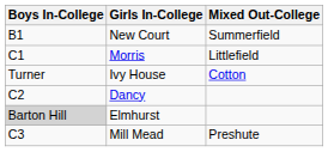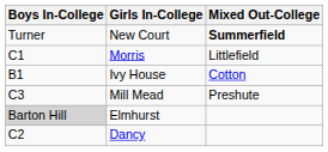 <table class="wikitable">
 <tr>
 <th>Boys In-College</th>
 <th>Girls In-College</th>
 <th>Mixed Out-College</th>
 </tr>
 <tr>
-<td>B1</td>
+<td>Turner</td>
 <td>New Court</td>
-<td>Summerfield</td>
+<td><strong>Summerfield</strong></td>
 </tr>
 <tr>
 <td>C1</td>
 <td><a href='#'>Morris</a></td>
 <td>Littlefield</td>
 </tr>
 <tr>
-<td>Turner</td>
+<td>B1</td>
 <td>Ivy House</td>
 <td><a href='#'>Cotton</a></td>
 </tr>
 <tr>
-<td>C2</td>
-<td><a href='#'>Dancy</a></td>
-<td></td>
+<td>C3</td>
+<td>Mill Mead</td>
+<td>Preshute</td>
 </tr>
 <tr>
 <td style="background: lightgrey;">Barton Hill</td>
 <td>Elmhurst</td>
 <td></td>
 </tr>
 <tr>
-<td>C3</td>
-<td>Mill Mead</td>
-<td>Preshute</td>
+<td>C2</td>
+<td><a href='#'>Dancy</a></td>
+<td></td>
 </tr>
 </table>
